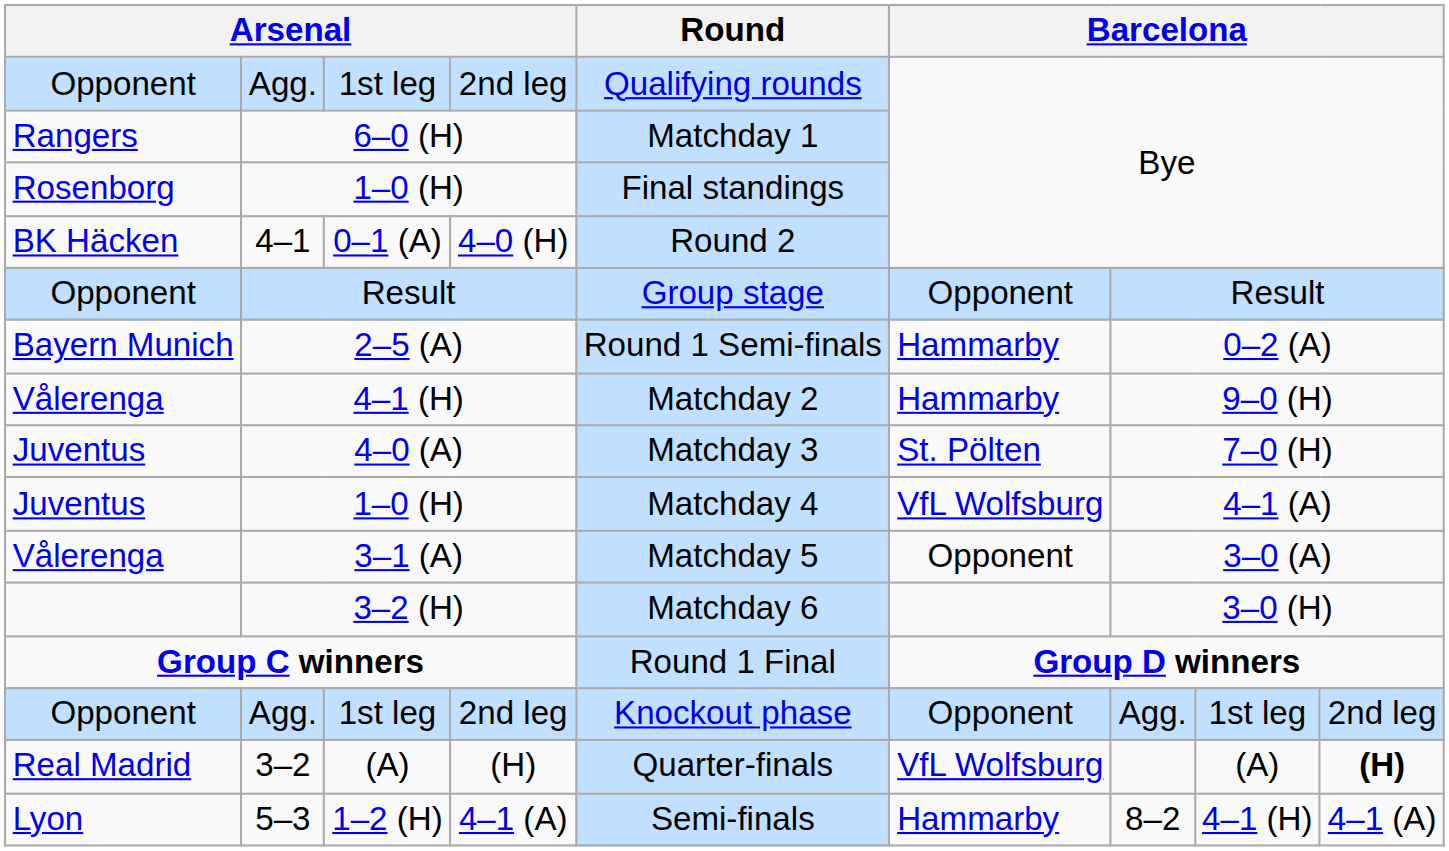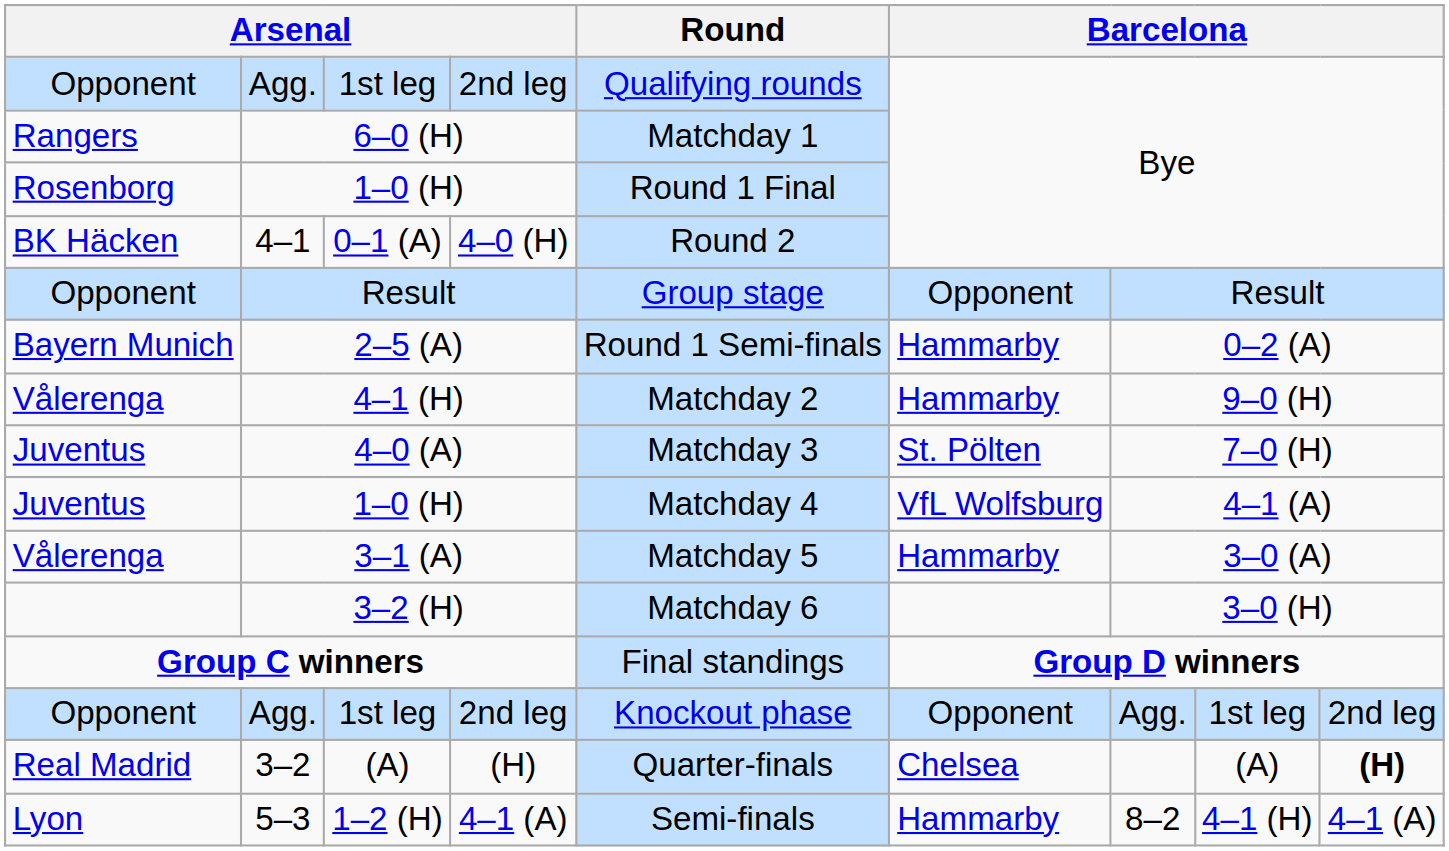 <table class="wikitable" style="text-align:center">
 <tr>
 <th colspan="4"> <a href='#'>Arsenal</a></th>
 <th>Round</th>
 <th colspan="4"> <a href='#'>Barcelona</a></th>
 </tr>
 <tr>
 <td style="background:#C1E0FF">Opponent</td>
 <td style="background:#C1E0FF">Agg.</td>
 <td style="background:#C1E0FF">1st leg</td>
 <td style="background:#C1E0FF">2nd leg</td>
 <td style="background:#C1E0FF"><a href='#'>Qualifying rounds</a></td>
 <td colspan="4" rowspan="4">Bye</td>
 </tr>
 <tr>
 <td style="text-align:left"> <a href='#'>Rangers</a></td>
 <td colspan="3"><a href='#'>6–0</a> (H)</td>
 <td style="background:#C1E0FF">Matchday 1</td>
 </tr>
 <tr>
 <td style="text-align:left"> <a href='#'>Rosenborg</a></td>
 <td colspan="3"><a href='#'>1–0</a> (H)</td>
-<td style="background:#C1E0FF">Final standings</td>
+<td style="background:#C1E0FF">Round 1 Final</td>
 </tr>
 <tr>
 <td style="text-align:left"> <a href='#'>BK Häcken</a></td>
 <td>4–1</td>
 <td><a href='#'>0–1</a> (A)</td>
 <td><a href='#'>4–0</a> (H)</td>
 <td style="background:#C1E0FF">Round 2</td>
 </tr>
 <tr style="background:#C1E0FF">
 <td>Opponent</td>
 <td colspan="3">Result</td>
 <td><a href='#'>Group stage</a></td>
 <td>Opponent</td>
 <td colspan="3">Result</td>
 </tr>
 <tr>
 <td style="text-align:left"> <a href='#'>Bayern Munich</a></td>
 <td colspan="3"><a href='#'>2–5</a> (A)</td>
 <td style="background:#C1E0FF">Round 1 Semi-finals</td>
 <td style="text-align:left"> <a href='#'>Hammarby</a></td>
 <td colspan="3"><a href='#'>0–2</a> (A)</td>
 </tr>
 <tr>
 <td style="text-align:left"> <a href='#'>Vålerenga</a></td>
 <td colspan="3"><a href='#'>4–1</a> (H)</td>
 <td style="background:#C1E0FF">Matchday 2</td>
 <td style="text-align:left"> <a href='#'>Hammarby</a></td>
 <td colspan="3"><a href='#'>9–0</a> (H)</td>
 </tr>
 <tr>
 <td style="text-align:left"> <a href='#'>Juventus</a></td>
 <td colspan="3"><a href='#'>4–0</a> (A)</td>
 <td style="background:#C1E0FF">Matchday 3</td>
 <td style="text-align:left"> <a href='#'>St. Pölten</a></td>
 <td colspan="3"><a href='#'>7–0</a> (H)</td>
 </tr>
 <tr>
 <td style="text-align:left"> <a href='#'>Juventus</a></td>
 <td colspan="3"><a href='#'>1–0</a> (H)</td>
 <td style="background:#C1E0FF">Matchday 4</td>
 <td style="text-align:left"> <a href='#'>VfL Wolfsburg</a></td>
 <td colspan="3"><a href='#'>4–1</a> (A)</td>
 </tr>
 <tr>
 <td style="text-align:left"> <a href='#'>Vålerenga</a></td>
 <td colspan="3"><a href='#'>3–1</a> (A)</td>
 <td style="background:#C1E0FF">Matchday 5</td>
-<td>Opponent</td>
+<td style="text-align:left"> <a href='#'>Hammarby</a></td>
 <td colspan="3"><a href='#'>3–0</a> (A)</td>
 </tr>
 <tr>
 <td style="text-align:left"></td>
 <td colspan="3"><a href='#'>3–2</a> (H)</td>
 <td style="background:#C1E0FF">Matchday 6</td>
 <td style="text-align:left"></td>
 <td colspan="3"><a href='#'>3–0</a> (H)</td>
 </tr>
 <tr>
 <td colspan="4" style="vertical-align:top"><strong><a href='#'>Group C</a> winners</strong><br><div></div></td>
-<td style="background:#C1E0FF">Round 1 Final</td>
+<td style="background:#C1E0FF">Final standings</td>
 <td colspan="4" style="vertical-align:top"><strong><a href='#'>Group D</a> winners</strong><br><div></div></td>
 </tr>
 <tr style="background:#C1E0FF">
 <td>Opponent</td>
 <td>Agg.</td>
 <td>1st leg</td>
 <td>2nd leg</td>
 <td><a href='#'>Knockout phase</a></td>
 <td>Opponent</td>
 <td>Agg.</td>
 <td>1st leg</td>
 <td>2nd leg</td>
 </tr>
 <tr>
 <td style="text-align:left"> <a href='#'>Real Madrid</a></td>
 <td>3–2</td>
 <td> (A)</td>
 <td> (H)</td>
 <td style="background:#C1E0FF">Quarter-finals</td>
-<td style="text-align:left"> <a href='#'>VfL Wolfsburg</a></td>
+<td style="text-align:left"> <a href='#'>Chelsea</a></td>
 <td></td>
 <td> (A)</td>
 <td><strong> (H)</strong></td>
 </tr>
 <tr>
 <td style="text-align:left"> <a href='#'>Lyon</a></td>
 <td>5–3</td>
 <td><a href='#'>1–2</a> (H)</td>
 <td><a href='#'>4–1</a> (A)</td>
 <td style="background:#C1E0FF">Semi-finals</td>
 <td style="text-align:left"> <a href='#'>Hammarby</a></td>
 <td>8–2</td>
 <td><a href='#'>4–1</a> (H)</td>
 <td><a href='#'>4–1</a> (A)</td>
 </tr>
 </table>
